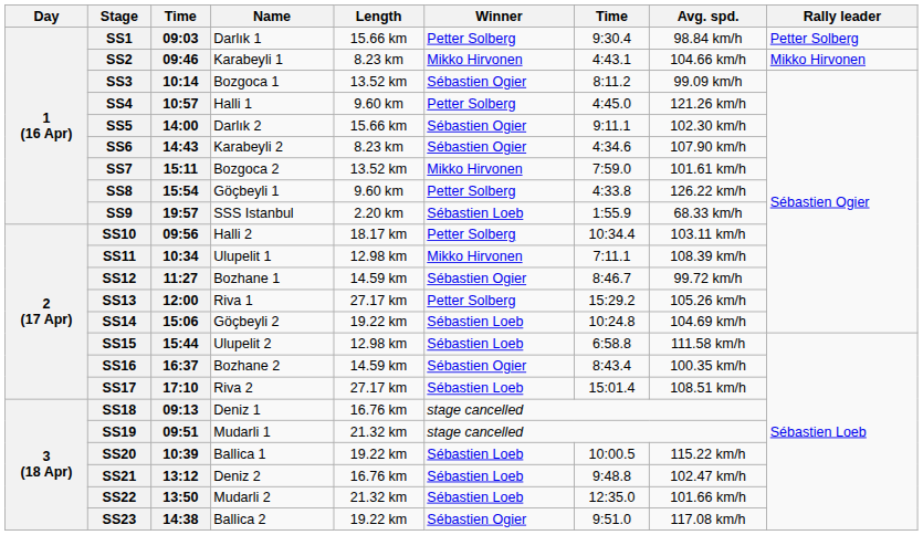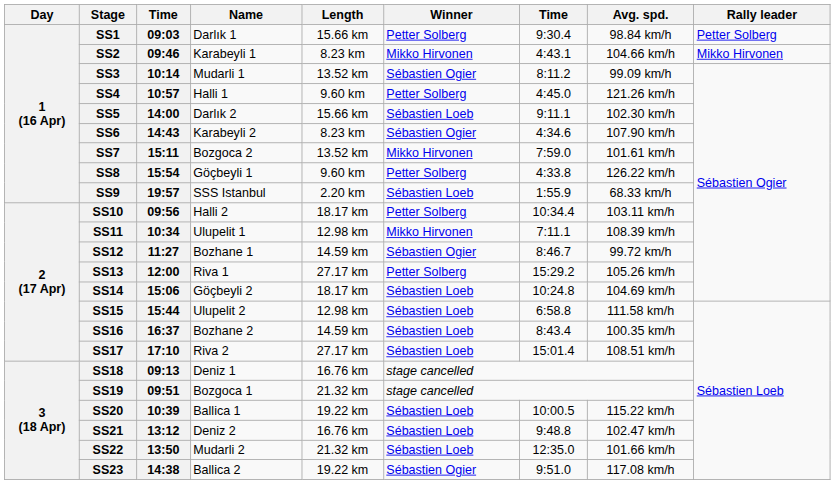 <table class="wikitable" width=100% style="text-align: center; font-size: 90%; max-width: 950px;">
 <tr>
 <th>Day</th>
 <th>Stage</th>
 <th>Time</th>
 <th>Name</th>
 <th>Length</th>
 <th>Winner</th>
 <th>Time</th>
 <th>Avg. spd.</th>
 <th>Rally leader</th>
 </tr>
 <tr>
 <th rowspan=9>1<br>(16 Apr)</th>
 <th>SS1</th>
 <th>09:03</th>
 <td align=left>Darlık 1</td>
 <td>15.66 km</td>
 <td align=left> <a href='#'>Petter Solberg</a></td>
 <td>9:30.4</td>
 <td>98.84 km/h</td>
 <td align=left> <a href='#'>Petter Solberg</a></td>
 </tr>
 <tr>
 <th>SS2</th>
 <th>09:46</th>
 <td align=left>Karabeyli 1</td>
 <td>8.23 km</td>
 <td align=left> <a href='#'>Mikko Hirvonen</a></td>
 <td>4:43.1</td>
 <td>104.66 km/h</td>
 <td align=left> <a href='#'>Mikko Hirvonen</a></td>
 </tr>
 <tr>
 <th>SS3</th>
 <th>10:14</th>
-<td align=left>Bozgoca 1</td>
+<td align=left>Mudarli 1</td>
 <td>13.52 km</td>
 <td align=left> <a href='#'>Sébastien Ogier</a></td>
 <td>8:11.2</td>
 <td>99.09 km/h</td>
 <td align=left rowspan=12> <a href='#'>Sébastien Ogier</a></td>
 </tr>
 <tr>
 <th>SS4</th>
 <th>10:57</th>
 <td align=left>Halli 1</td>
 <td>9.60 km</td>
 <td align=left> <a href='#'>Petter Solberg</a></td>
 <td>4:45.0</td>
 <td>121.26 km/h</td>
 </tr>
 <tr>
 <th>SS5</th>
 <th>14:00</th>
 <td align=left>Darlık 2</td>
 <td>15.66 km</td>
-<td align=left> <a href='#'>Sébastien Ogier</a></td>
+<td align=left> <a href='#'>Sébastien Loeb</a></td>
 <td>9:11.1</td>
 <td>102.30 km/h</td>
 </tr>
 <tr>
 <th>SS6</th>
 <th>14:43</th>
 <td align=left>Karabeyli 2</td>
 <td>8.23 km</td>
 <td align=left> <a href='#'>Sébastien Ogier</a></td>
 <td>4:34.6</td>
 <td>107.90 km/h</td>
 </tr>
 <tr>
 <th>SS7</th>
 <th>15:11</th>
 <td align=left>Bozgoca 2</td>
 <td>13.52 km</td>
 <td align=left> <a href='#'>Mikko Hirvonen</a></td>
 <td>7:59.0</td>
 <td>101.61 km/h</td>
 </tr>
 <tr>
 <th>SS8</th>
 <th>15:54</th>
 <td align=left>Göçbeyli 1</td>
 <td>9.60 km</td>
 <td align=left> <a href='#'>Petter Solberg</a></td>
 <td>4:33.8</td>
 <td>126.22 km/h</td>
 </tr>
 <tr>
 <th>SS9</th>
 <th>19:57</th>
 <td align=left>SSS Istanbul</td>
 <td>2.20 km</td>
 <td align=left> <a href='#'>Sébastien Loeb</a></td>
 <td>1:55.9</td>
 <td>68.33 km/h</td>
 </tr>
 <tr>
 <th rowspan=8>2<br>(17 Apr)</th>
 <th>SS10</th>
 <th>09:56</th>
 <td align=left>Halli 2</td>
 <td>18.17 km</td>
 <td align=left> <a href='#'>Petter Solberg</a></td>
 <td>10:34.4</td>
 <td>103.11 km/h</td>
 </tr>
 <tr>
 <th>SS11</th>
 <th>10:34</th>
 <td align=left>Ulupelit 1</td>
 <td>12.98 km</td>
 <td align=left> <a href='#'>Mikko Hirvonen</a></td>
 <td>7:11.1</td>
 <td>108.39 km/h</td>
 </tr>
 <tr>
 <th>SS12</th>
 <th>11:27</th>
 <td align=left>Bozhane 1</td>
 <td>14.59 km</td>
 <td align=left> <a href='#'>Sébastien Ogier</a></td>
 <td>8:46.7</td>
 <td>99.72 km/h</td>
 </tr>
 <tr>
 <th>SS13</th>
 <th>12:00</th>
 <td align=left>Riva 1</td>
 <td>27.17 km</td>
 <td align=left> <a href='#'>Petter Solberg</a></td>
 <td>15:29.2</td>
 <td>105.26 km/h</td>
 </tr>
 <tr>
 <th>SS14</th>
 <th>15:06</th>
 <td align=left>Göçbeyli 2</td>
-<td>19.22 km</td>
+<td>18.17 km</td>
 <td align=left> <a href='#'>Sébastien Loeb</a></td>
 <td>10:24.8</td>
 <td>104.69 km/h</td>
 </tr>
 <tr>
 <th>SS15</th>
 <th>15:44</th>
 <td align=left>Ulupelit 2</td>
 <td>12.98 km</td>
 <td align=left> <a href='#'>Sébastien Loeb</a></td>
 <td>6:58.8</td>
 <td>111.58 km/h</td>
 <td align=left rowspan=9> <a href='#'>Sébastien Loeb</a></td>
 </tr>
 <tr>
 <th>SS16</th>
 <th>16:37</th>
 <td align=left>Bozhane 2</td>
 <td>14.59 km</td>
-<td align=left> <a href='#'>Sébastien Ogier</a></td>
+<td align=left> <a href='#'>Sébastien Loeb</a></td>
 <td>8:43.4</td>
 <td>100.35 km/h</td>
 </tr>
 <tr>
 <th>SS17</th>
 <th>17:10</th>
 <td align=left>Riva 2</td>
 <td>27.17 km</td>
 <td align=left> <a href='#'>Sébastien Loeb</a></td>
 <td>15:01.4</td>
 <td>108.51 km/h</td>
 </tr>
 <tr>
 <th rowspan=6>3<br>(18 Apr)</th>
 <th>SS18</th>
 <th>09:13</th>
 <td align=left>Deniz 1</td>
 <td>16.76 km</td>
 <td align=left colspan=3><em>stage cancelled</em></td>
 </tr>
 <tr>
 <th>SS19</th>
 <th>09:51</th>
-<td align=left>Mudarli 1</td>
+<td align=left>Bozgoca 1</td>
 <td>21.32 km</td>
 <td align=left colspan=3><em>stage cancelled</em></td>
 </tr>
 <tr>
 <th>SS20</th>
 <th>10:39</th>
 <td align=left>Ballica 1</td>
 <td>19.22 km</td>
 <td align=left> <a href='#'>Sébastien Loeb</a></td>
 <td>10:00.5</td>
 <td>115.22 km/h</td>
 </tr>
 <tr>
 <th>SS21</th>
 <th>13:12</th>
 <td align=left>Deniz 2</td>
 <td>16.76 km</td>
 <td align=left> <a href='#'>Sébastien Loeb</a></td>
 <td>9:48.8</td>
 <td>102.47 km/h</td>
 </tr>
 <tr>
 <th>SS22</th>
 <th>13:50</th>
 <td align=left>Mudarli 2</td>
 <td>21.32 km</td>
 <td align=left> <a href='#'>Sébastien Loeb</a></td>
 <td>12:35.0</td>
 <td>101.66 km/h</td>
 </tr>
 <tr>
 <th>SS23</th>
 <th>14:38</th>
 <td align=left>Ballica 2</td>
 <td>19.22 km</td>
 <td align=left> <a href='#'>Sébastien Ogier</a></td>
 <td>9:51.0</td>
 <td>117.08 km/h</td>
 </tr>
 </table>
